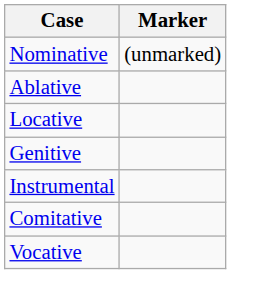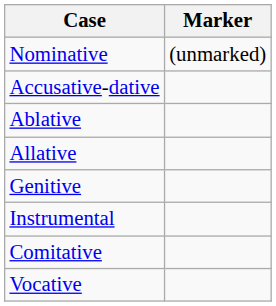 <table class="wikitable">
 <tr>
 <th>Case</th>
 <th>Marker</th>
 </tr>
 <tr>
 <td><a href='#'>Nominative</a></td>
 <td>(unmarked)</td>
 </tr>
 <tr>
+<td><a href='#'>Accusative</a>-<a href='#'>dative</a></td>
+<td></td>
+</tr>
+<tr>
 <td><a href='#'>Ablative</a></td>
 <td></td>
 </tr>
 <tr>
-<td><a href='#'>Locative</a></td>
+<td><a href='#'>Allative</a></td>
 <td></td>
 </tr>
 <tr>
 <td><a href='#'>Genitive</a></td>
 <td></td>
 </tr>
 <tr>
 <td><a href='#'>Instrumental</a></td>
 <td></td>
 </tr>
 <tr>
 <td><a href='#'>Comitative</a></td>
 <td></td>
 </tr>
 <tr>
 <td><a href='#'>Vocative</a></td>
 <td></td>
 </tr>
 </table>
